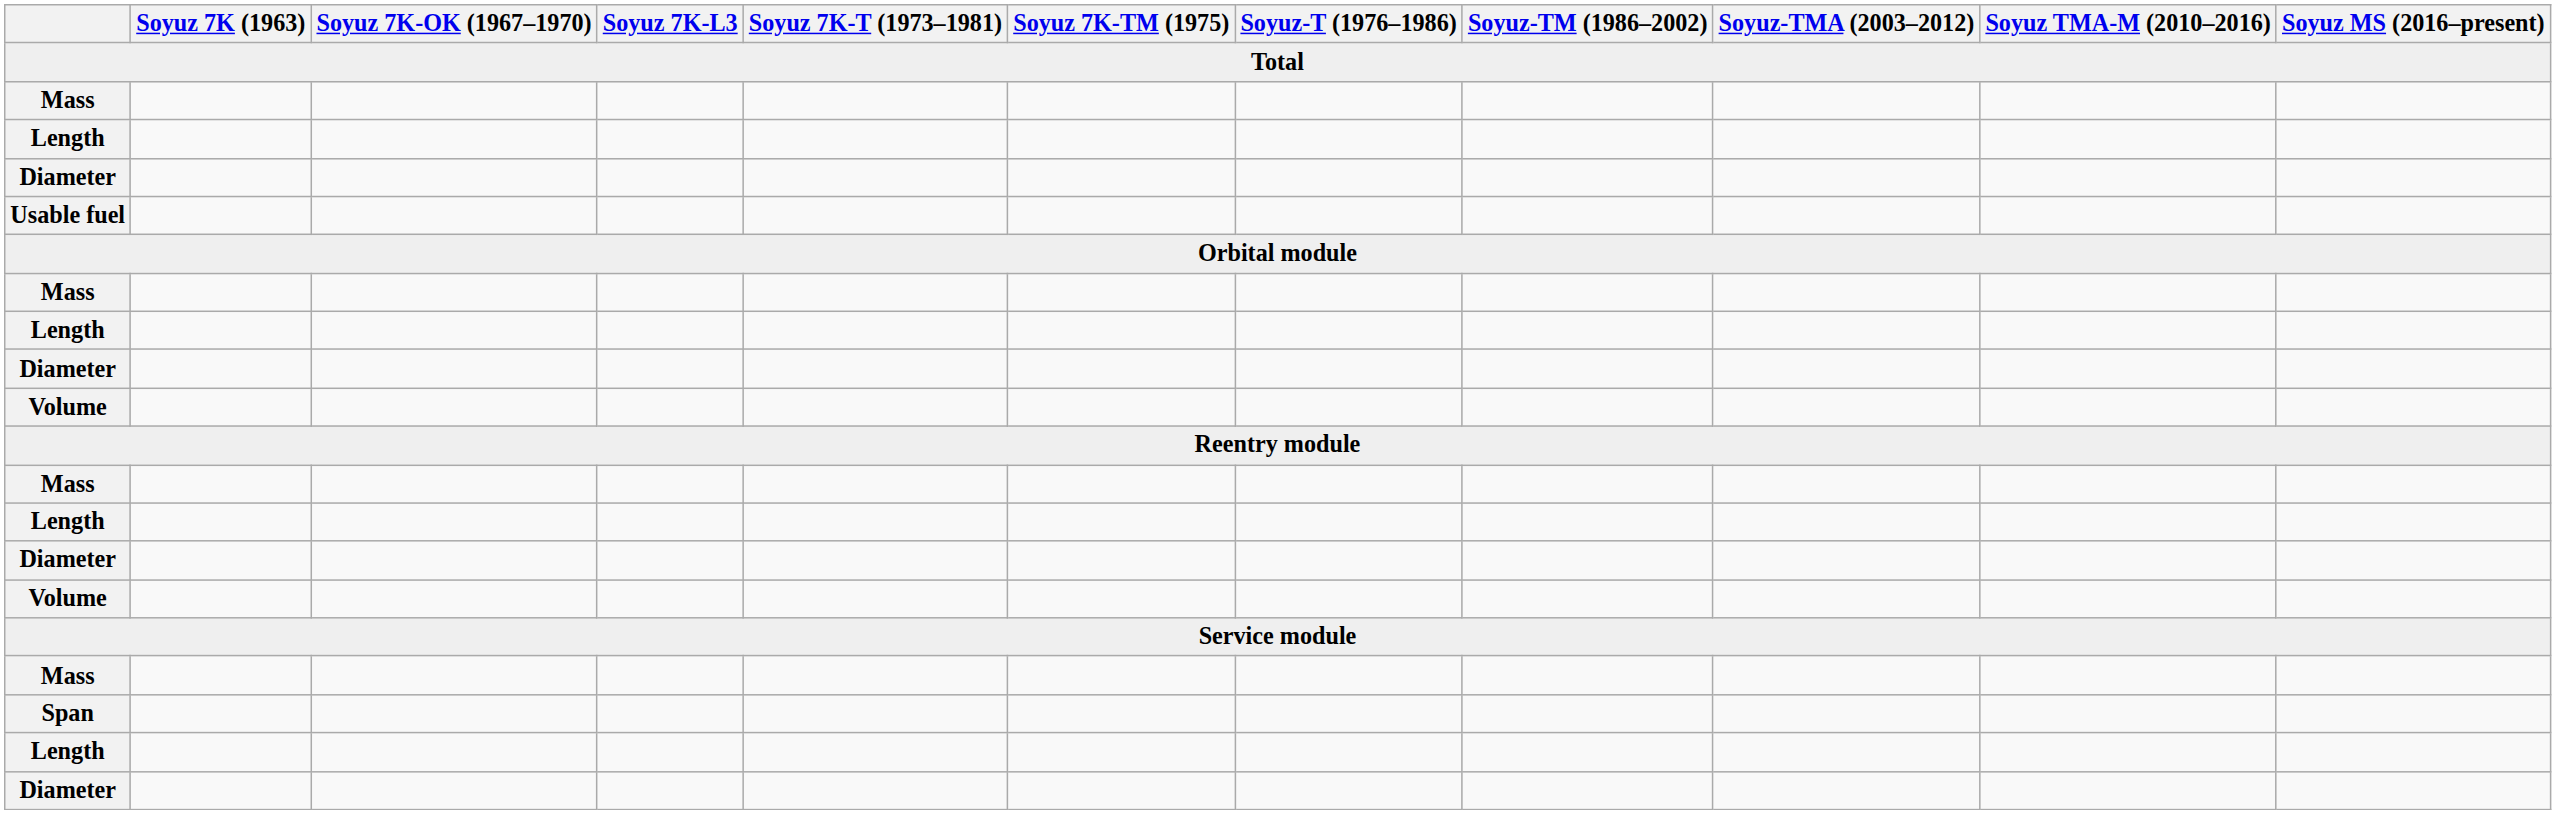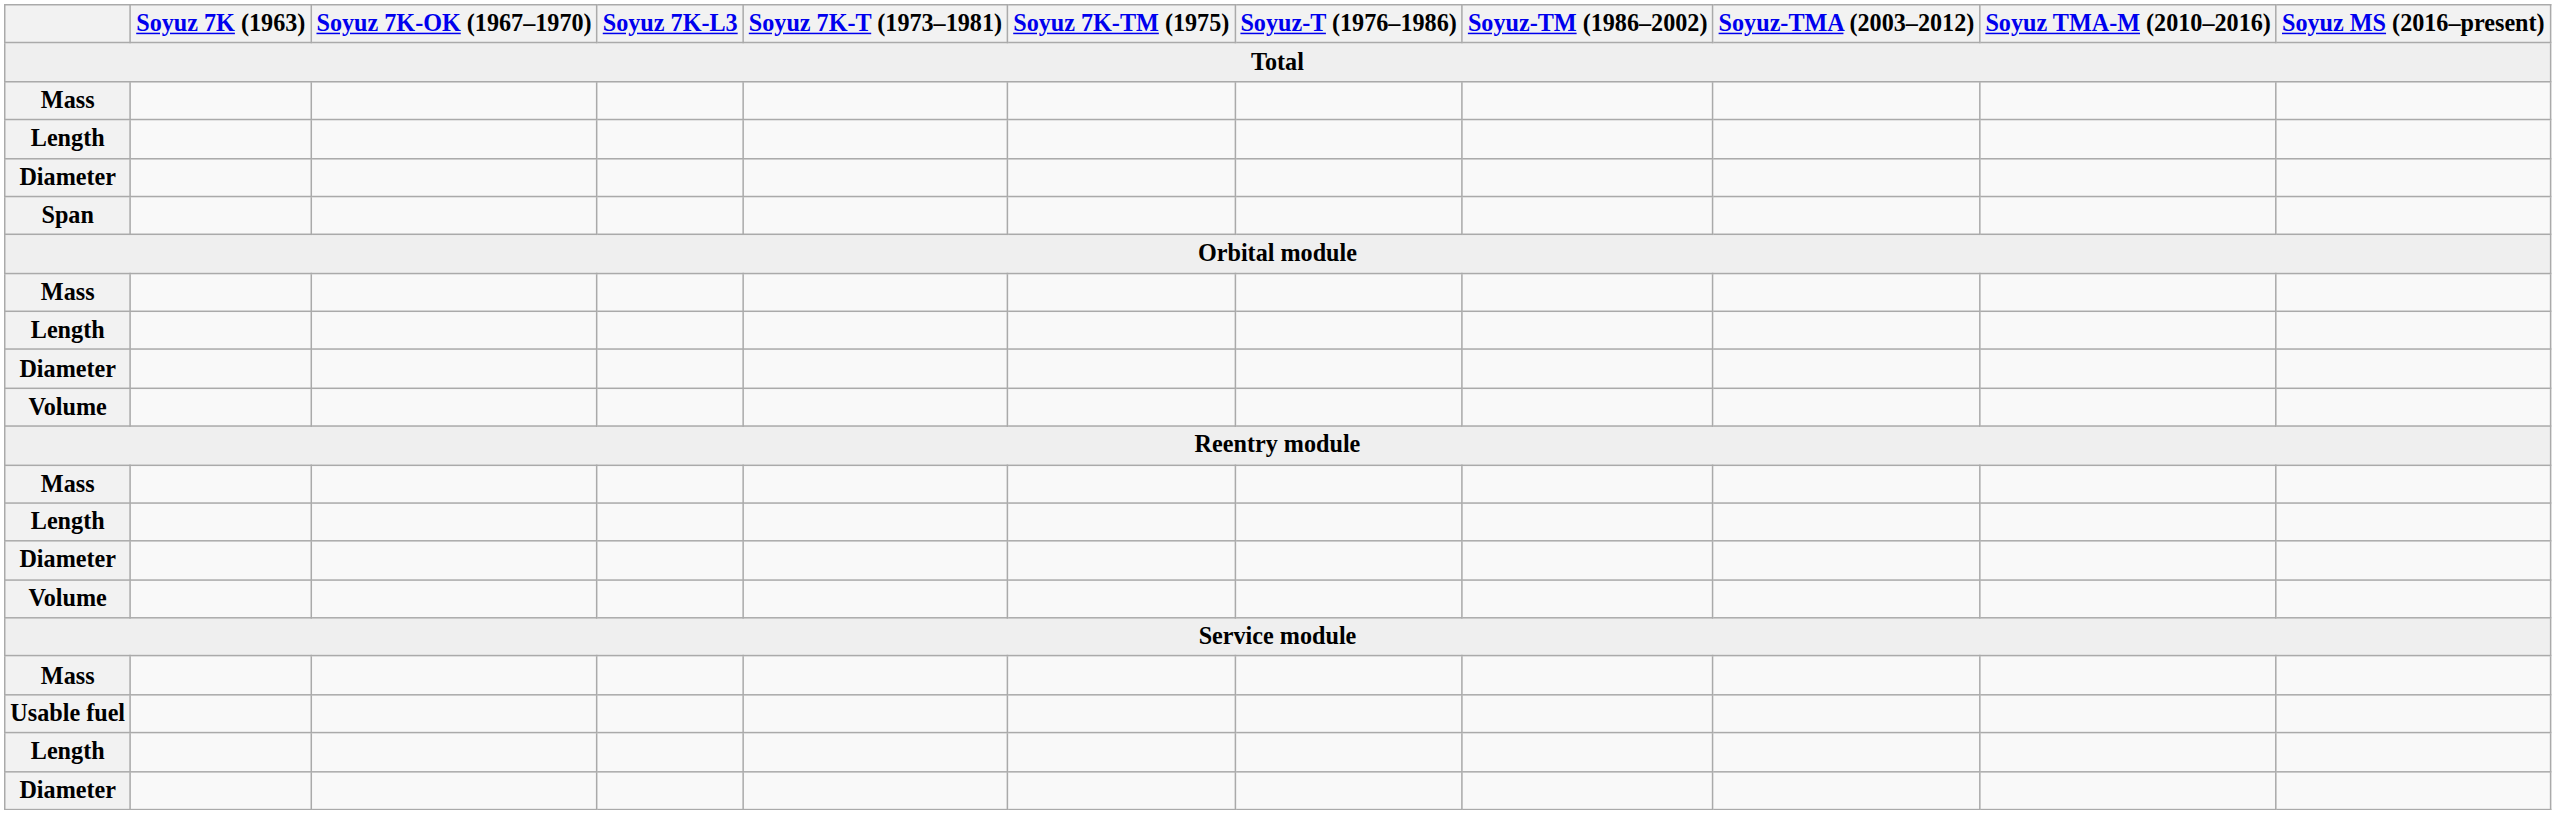 <table class="wikitable sticky-header">
 <tr>
 <th></th>
 <th><a href='#'>Soyuz 7K</a> (1963)</th>
 <th><a href='#'>Soyuz 7K-OK</a> (1967–1970)</th>
 <th><a href='#'>Soyuz 7K-L3</a></th>
 <th><a href='#'>Soyuz 7K-T</a> (1973–1981)</th>
 <th><a href='#'>Soyuz 7K-TM</a> (1975)</th>
 <th><a href='#'>Soyuz-T</a> (1976–1986)</th>
 <th><a href='#'>Soyuz-TM</a> (1986–2002)</th>
 <th><a href='#'>Soyuz-TMA</a> (2003–2012)</th>
 <th><a href='#'>Soyuz TMA-M</a> (2010–2016)</th>
 <th><a href='#'>Soyuz MS</a> (2016–present)</th>
 </tr>
 <tr style="background:#f9f9f9;">
 <th style="background:#efefef;" colspan="11">Total</th>
 </tr>
 <tr>
 <th>Mass</th>
 <td></td>
 <td></td>
 <td></td>
 <td></td>
 <td></td>
 <td></td>
 <td></td>
 <td></td>
 <td></td>
 <td></td>
 </tr>
 <tr>
 <th>Length</th>
 <td></td>
 <td></td>
 <td></td>
 <td></td>
 <td></td>
 <td></td>
 <td></td>
 <td></td>
 <td></td>
 <td></td>
 </tr>
 <tr>
 <th>Diameter</th>
 <td></td>
 <td></td>
 <td></td>
 <td></td>
 <td></td>
 <td></td>
 <td></td>
 <td></td>
 <td></td>
 <td></td>
 </tr>
 <tr>
-<th>Usable fuel</th>
+<th>Span</th>
 <td></td>
 <td></td>
 <td></td>
 <td></td>
 <td></td>
 <td></td>
 <td></td>
 <td></td>
 <td></td>
 <td></td>
 </tr>
 <tr style="background:#f9f9f9;">
 <th style="background:#efefef;" colspan="11">Orbital module</th>
 </tr>
 <tr>
 <th>Mass</th>
 <td></td>
 <td></td>
 <td></td>
 <td></td>
 <td></td>
 <td></td>
 <td></td>
 <td></td>
 <td></td>
 <td></td>
 </tr>
 <tr>
 <th>Length</th>
 <td></td>
 <td></td>
 <td></td>
 <td></td>
 <td></td>
 <td></td>
 <td></td>
 <td></td>
 <td></td>
 <td></td>
 </tr>
 <tr>
 <th>Diameter</th>
 <td></td>
 <td></td>
 <td></td>
 <td></td>
 <td></td>
 <td></td>
 <td></td>
 <td></td>
 <td></td>
 <td></td>
 </tr>
 <tr>
 <th>Volume</th>
 <td></td>
 <td></td>
 <td></td>
 <td></td>
 <td></td>
 <td></td>
 <td></td>
 <td></td>
 <td></td>
 <td></td>
 </tr>
 <tr style="background:#f9f9f9;">
 <th style="background:#efefef;" colspan="11">Reentry module</th>
 </tr>
 <tr>
 <th>Mass</th>
 <td></td>
 <td></td>
 <td></td>
 <td></td>
 <td></td>
 <td></td>
 <td></td>
 <td></td>
 <td></td>
 <td></td>
 </tr>
 <tr>
 <th>Length</th>
 <td></td>
 <td></td>
 <td></td>
 <td></td>
 <td></td>
 <td></td>
 <td></td>
 <td></td>
 <td></td>
 <td></td>
 </tr>
 <tr>
 <th>Diameter</th>
 <td></td>
 <td></td>
 <td></td>
 <td></td>
 <td></td>
 <td></td>
 <td></td>
 <td></td>
 <td></td>
 <td></td>
 </tr>
 <tr>
 <th>Volume</th>
 <td></td>
 <td></td>
 <td></td>
 <td></td>
 <td></td>
 <td></td>
 <td></td>
 <td></td>
 <td></td>
 <td></td>
 </tr>
 <tr style="background:#f9f9f9;">
 <th style="background:#efefef;" colspan="11">Service module</th>
 </tr>
 <tr>
 <th>Mass</th>
 <td></td>
 <td></td>
 <td></td>
 <td></td>
 <td></td>
 <td></td>
 <td></td>
 <td></td>
 <td></td>
 <td></td>
 </tr>
 <tr>
-<th>Span</th>
+<th>Usable fuel</th>
 <td></td>
 <td></td>
 <td></td>
 <td></td>
 <td></td>
 <td></td>
 <td></td>
 <td></td>
 <td></td>
 <td></td>
 </tr>
 <tr>
 <th>Length</th>
 <td></td>
 <td></td>
 <td></td>
 <td></td>
 <td></td>
 <td></td>
 <td></td>
 <td></td>
 <td></td>
 <td></td>
 </tr>
 <tr>
 <th>Diameter</th>
 <td></td>
 <td></td>
 <td></td>
 <td></td>
 <td></td>
 <td></td>
 <td></td>
 <td></td>
 <td></td>
 <td></td>
 </tr>
 </table>
